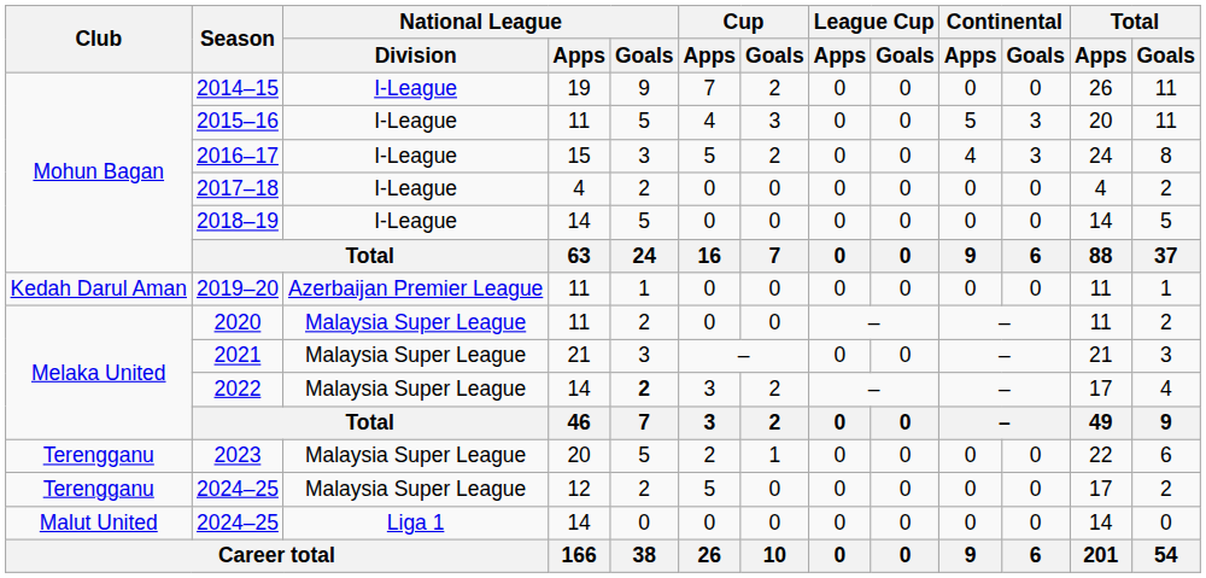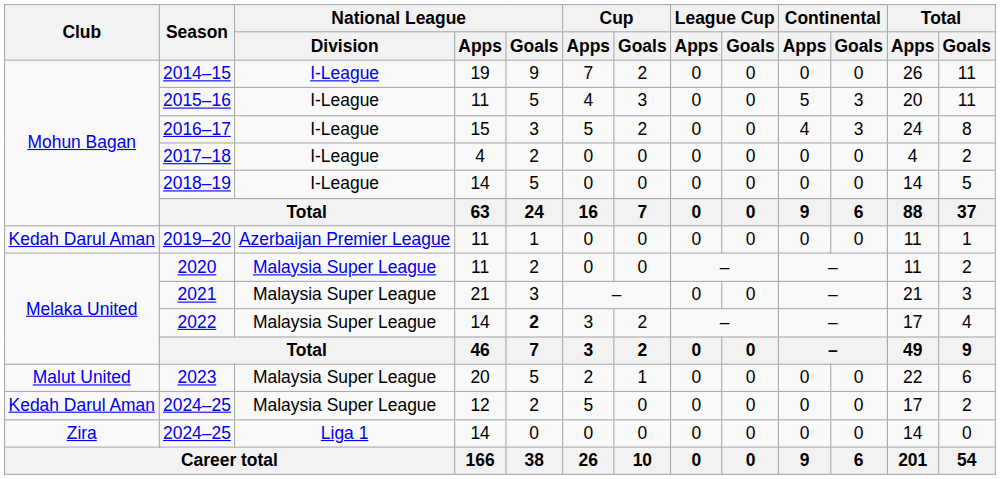 <table class="wikitable" style="text-align: center;">
 <tr>
 <th rowspan="2">Club</th>
 <th rowspan="2">Season</th>
 <th colspan="3">National League</th>
 <th colspan="2">Cup</th>
 <th colspan="2">League Cup</th>
 <th colspan="2">Continental</th>
 <th colspan="2">Total</th>
 </tr>
 <tr>
 <th>Division</th>
 <th>Apps</th>
 <th>Goals</th>
 <th>Apps</th>
 <th>Goals</th>
 <th>Apps</th>
 <th>Goals</th>
 <th>Apps</th>
 <th>Goals</th>
 <th>Apps</th>
 <th>Goals</th>
 </tr>
 <tr>
 <td rowspan="6"><a href='#'>Mohun Bagan</a></td>
 <td><a href='#'>2014–15</a></td>
 <td><a href='#'>I-League</a></td>
 <td>19</td>
 <td>9</td>
 <td>7</td>
 <td>2</td>
 <td>0</td>
 <td>0</td>
 <td>0</td>
 <td>0</td>
 <td>26</td>
 <td>11</td>
 </tr>
 <tr>
 <td><a href='#'>2015–16</a></td>
 <td>I-League</td>
 <td>11</td>
 <td>5</td>
 <td>4</td>
 <td>3</td>
 <td>0</td>
 <td>0</td>
 <td>5</td>
 <td>3</td>
 <td>20</td>
 <td>11</td>
 </tr>
 <tr>
 <td><a href='#'>2016–17</a></td>
 <td>I-League</td>
 <td>15</td>
 <td>3</td>
 <td>5</td>
 <td>2</td>
 <td>0</td>
 <td>0</td>
 <td>4</td>
 <td>3</td>
 <td>24</td>
 <td>8</td>
 </tr>
 <tr>
 <td><a href='#'>2017–18</a></td>
 <td>I-League</td>
 <td>4</td>
 <td>2</td>
 <td>0</td>
 <td>0</td>
 <td>0</td>
 <td>0</td>
 <td>0</td>
 <td>0</td>
 <td>4</td>
 <td>2</td>
 </tr>
 <tr>
 <td><a href='#'>2018–19</a></td>
 <td>I-League</td>
 <td>14</td>
 <td>5</td>
 <td>0</td>
 <td>0</td>
 <td>0</td>
 <td>0</td>
 <td>0</td>
 <td>0</td>
 <td>14</td>
 <td>5</td>
 </tr>
 <tr>
 <th colspan="2">Total</th>
 <th>63</th>
 <th>24</th>
 <th>16</th>
 <th>7</th>
 <th>0</th>
 <th>0</th>
 <th>9</th>
 <th>6</th>
 <th>88</th>
 <th>37</th>
 </tr>
 <tr>
 <td><a href='#'>Kedah Darul Aman</a></td>
 <td><a href='#'>2019–20</a></td>
 <td><a href='#'>Azerbaijan Premier League</a></td>
 <td>11</td>
 <td>1</td>
 <td>0</td>
 <td>0</td>
 <td>0</td>
 <td>0</td>
 <td>0</td>
 <td>0</td>
 <td>11</td>
 <td>1</td>
 </tr>
 <tr>
 <td rowspan="4"><a href='#'>Melaka United</a></td>
 <td><a href='#'>2020</a></td>
 <td><a href='#'>Malaysia Super League</a></td>
 <td>11</td>
 <td>2</td>
 <td>0</td>
 <td>0</td>
 <td colspan=2>–</td>
 <td colspan=2>–</td>
 <td>11</td>
 <td>2</td>
 </tr>
 <tr>
 <td><a href='#'>2021</a></td>
 <td>Malaysia Super League</td>
 <td>21</td>
 <td>3</td>
 <td colspan=2>–</td>
 <td>0</td>
 <td>0</td>
 <td colspan="2">–</td>
 <td>21</td>
 <td>3</td>
 </tr>
 <tr>
 <td><a href='#'>2022</a></td>
 <td>Malaysia Super League</td>
 <td>14</td>
 <td><strong>2</strong></td>
 <td>3</td>
 <td>2</td>
 <td colspan=2>–</td>
 <td colspan=2>–</td>
 <td>17</td>
 <td>4</td>
 </tr>
 <tr>
 <th colspan="2">Total</th>
 <th>46</th>
 <th>7</th>
 <th>3</th>
 <th>2</th>
 <th>0</th>
 <th>0</th>
 <th colspan="2">–</th>
 <th>49</th>
 <th>9</th>
 </tr>
 <tr>
-<td><a href='#'>Terengganu</a></td>
+<td><a href='#'>Malut United</a></td>
 <td><a href='#'>2023</a></td>
 <td>Malaysia Super League</td>
 <td>20</td>
 <td>5</td>
 <td>2</td>
 <td>1</td>
 <td>0</td>
 <td>0</td>
 <td>0</td>
 <td>0</td>
 <td>22</td>
 <td>6</td>
 </tr>
 <tr>
-<td><a href='#'>Terengganu</a></td>
+<td><a href='#'>Kedah Darul Aman</a></td>
 <td><a href='#'>2024–25</a></td>
 <td>Malaysia Super League</td>
 <td>12</td>
 <td>2</td>
 <td>5</td>
 <td>0</td>
 <td>0</td>
 <td>0</td>
 <td>0</td>
 <td>0</td>
 <td>17</td>
 <td>2</td>
 </tr>
 <tr>
-<td><a href='#'>Malut United</a></td>
+<td><a href='#'>Zira</a></td>
 <td><a href='#'>2024–25</a></td>
 <td><a href='#'>Liga 1</a></td>
 <td>14</td>
 <td>0</td>
 <td>0</td>
 <td>0</td>
 <td>0</td>
 <td>0</td>
 <td>0</td>
 <td>0</td>
 <td>14</td>
 <td>0</td>
 </tr>
 <tr>
 <th colspan="3">Career total</th>
 <th>166</th>
 <th>38</th>
 <th>26</th>
 <th>10</th>
 <th>0</th>
 <th>0</th>
 <th>9</th>
 <th>6</th>
 <th>201</th>
 <th>54</th>
 </tr>
 </table>
